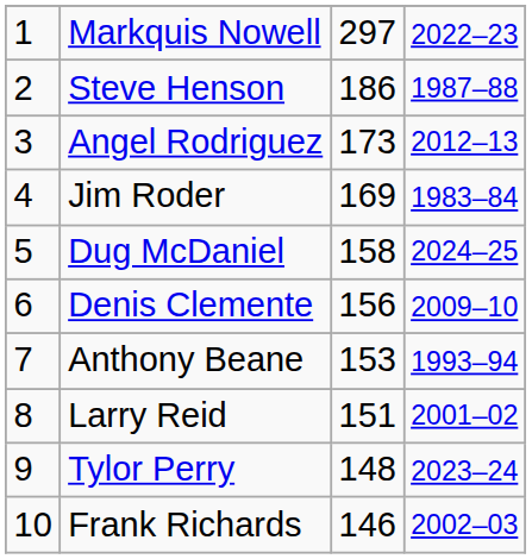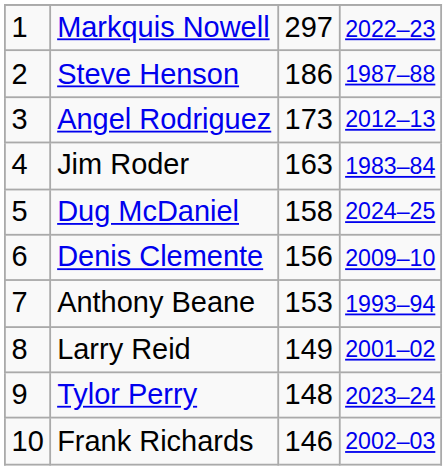 <table class="wikitable">
 <tr>
 </tr>
 <tr>
 <td>1</td>
 <td><a href='#'>Markquis Nowell</a></td>
 <td>297</td>
 <td style="font-size:80%;"><a href='#'>2022–23</a></td>
 </tr>
 <tr>
 <td>2</td>
 <td><a href='#'>Steve Henson</a></td>
 <td>186</td>
 <td style="font-size:80%;"><a href='#'>1987–88</a></td>
 </tr>
 <tr>
 <td>3</td>
 <td><a href='#'>Angel Rodriguez</a></td>
 <td>173</td>
 <td style="font-size:80%;"><a href='#'>2012–13</a></td>
 </tr>
 <tr>
 <td>4</td>
 <td>Jim Roder</td>
-<td>169</td>
+<td>163</td>
 <td style="font-size:80%;"><a href='#'>1983–84</a></td>
 </tr>
 <tr>
 <td>5</td>
 <td><a href='#'>Dug McDaniel</a></td>
 <td>158</td>
 <td style="font-size:80%;"><a href='#'>2024–25</a></td>
 </tr>
 <tr>
 <td>6</td>
 <td><a href='#'>Denis Clemente</a></td>
 <td>156</td>
 <td style="font-size:80%;"><a href='#'>2009–10</a></td>
 </tr>
 <tr>
 <td>7</td>
 <td>Anthony Beane</td>
 <td>153</td>
 <td style="font-size:80%;"><a href='#'>1993–94</a></td>
 </tr>
 <tr>
 <td>8</td>
 <td>Larry Reid</td>
-<td>151</td>
+<td>149</td>
 <td style="font-size:80%;"><a href='#'>2001–02</a></td>
 </tr>
 <tr>
 <td>9</td>
 <td><a href='#'>Tylor Perry</a></td>
 <td>148</td>
 <td style="font-size:80%;"><a href='#'>2023–24</a></td>
 </tr>
 <tr>
 <td>10</td>
 <td>Frank Richards</td>
 <td>146</td>
 <td style="font-size:80%;"><a href='#'>2002–03</a></td>
 </tr>
 </table>
